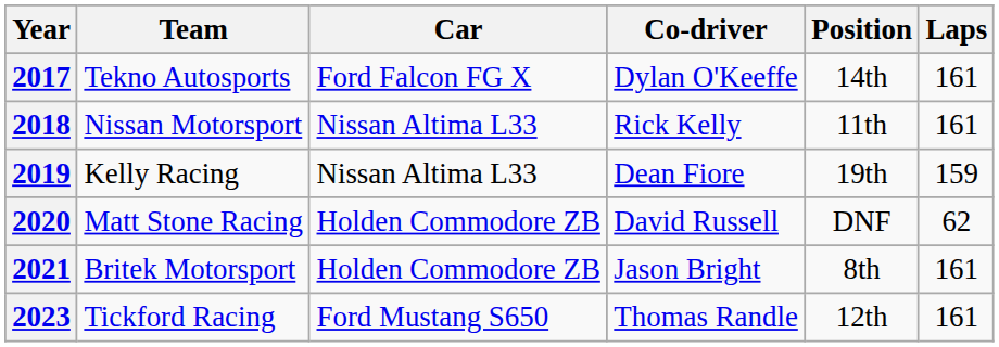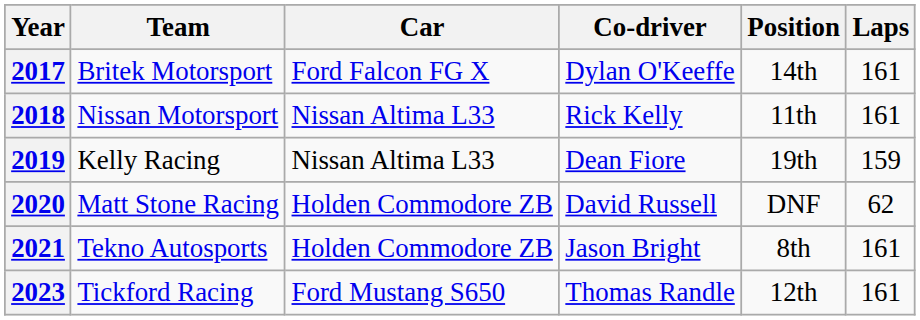 <table class="wikitable" style="font-size: 95%;">
 <tr>
 <th>Year</th>
 <th>Team</th>
 <th>Car</th>
 <th>Co-driver</th>
 <th>Position</th>
 <th>Laps</th>
 </tr>
 <tr>
 <th><a href='#'>2017</a></th>
-<td><a href='#'>Tekno Autosports</a></td>
+<td><a href='#'>Britek Motorsport</a></td>
 <td><a href='#'>Ford Falcon FG X</a></td>
 <td> <a href='#'>Dylan O'Keeffe</a></td>
 <td align="center">14th</td>
 <td align="center">161</td>
 </tr>
 <tr>
 <th><a href='#'>2018</a></th>
 <td><a href='#'>Nissan Motorsport</a></td>
 <td><a href='#'>Nissan Altima L33</a></td>
 <td> <a href='#'>Rick Kelly</a></td>
 <td align="center">11th</td>
 <td align="center">161</td>
 </tr>
 <tr>
 <th><a href='#'>2019</a></th>
 <td>Kelly Racing</td>
 <td>Nissan Altima L33</td>
 <td> <a href='#'>Dean Fiore</a></td>
 <td align="center">19th</td>
 <td align="center">159</td>
 </tr>
 <tr>
 <th><a href='#'>2020</a></th>
 <td><a href='#'>Matt Stone Racing</a></td>
 <td><a href='#'>Holden Commodore ZB</a></td>
 <td> <a href='#'>David Russell</a></td>
 <td align="center">DNF</td>
 <td align="center">62</td>
 </tr>
 <tr>
 <th><a href='#'>2021</a></th>
-<td><a href='#'>Britek Motorsport</a></td>
+<td><a href='#'>Tekno Autosports</a></td>
 <td><a href='#'>Holden Commodore ZB</a></td>
 <td> <a href='#'>Jason Bright</a></td>
 <td align="center">8th</td>
 <td align="center">161</td>
 </tr>
 <tr>
 <th><a href='#'>2023</a></th>
 <td><a href='#'>Tickford Racing</a></td>
 <td><a href='#'>Ford Mustang S650</a></td>
 <td> <a href='#'>Thomas Randle</a></td>
 <td align="center">12th</td>
 <td align="center">161</td>
 </tr>
 </table>
